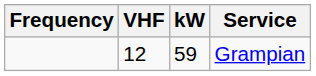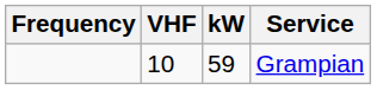 <table class="wikitable sortable">
 <tr>
 <th>Frequency</th>
 <th>VHF</th>
 <th>kW</th>
 <th>Service</th>
 </tr>
 <tr>
 <td></td>
-<td>12</td>
+<td>10</td>
 <td>59</td>
 <td><a href='#'>Grampian</a></td>
 </tr>
 </table>
